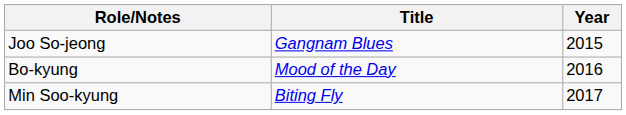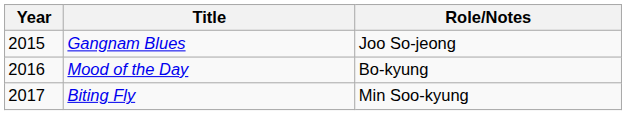 <table class="wikitable" style="width:600px;">
 <tr>
+<th width=50px>Year</th>
+<th>Title</th>
 <th>Role/Notes</th>
-<th>Title</th>
-<th width=50px>Year</th>
 </tr>
 <tr>
+<td>2015</td>
+<td><em><a href='#'>Gangnam Blues</a></em></td>
 <td>Joo So-jeong</td>
-<td><em><a href='#'>Gangnam Blues</a></em></td>
-<td>2015</td>
 </tr>
 <tr>
+<td>2016</td>
+<td><em><a href='#'>Mood of the Day</a></em></td>
 <td>Bo-kyung</td>
-<td><em><a href='#'>Mood of the Day</a></em></td>
-<td>2016</td>
 </tr>
 <tr>
+<td>2017</td>
+<td><em><a href='#'>Biting Fly</a></em></td>
 <td>Min Soo-kyung</td>
-<td><em><a href='#'>Biting Fly</a></em></td>
-<td>2017</td>
 </tr>
 </table>
